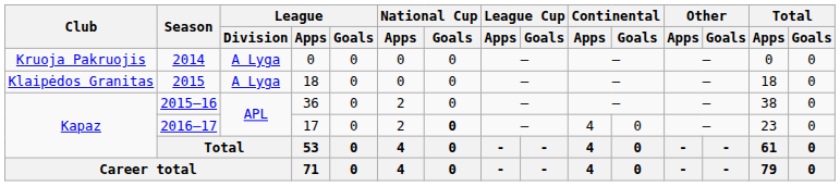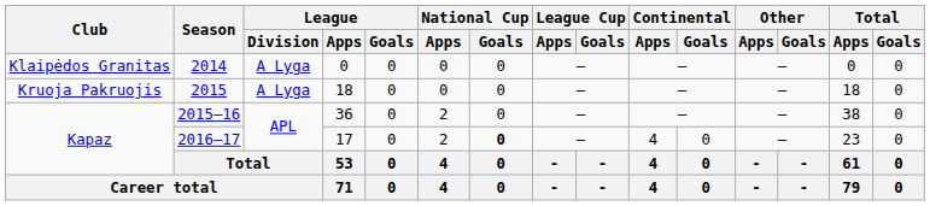 <table class="wikitable" style="text-align: center;">
 <tr>
 <th rowspan="2">Club</th>
 <th rowspan="2">Season</th>
 <th colspan="3">League</th>
 <th colspan="2">National Cup</th>
 <th colspan="2">League Cup</th>
 <th colspan="2">Continental</th>
 <th colspan="2">Other</th>
 <th colspan="2">Total</th>
 </tr>
 <tr>
 <th>Division</th>
 <th>Apps</th>
 <th>Goals</th>
 <th>Apps</th>
 <th>Goals</th>
 <th>Apps</th>
 <th>Goals</th>
 <th>Apps</th>
 <th>Goals</th>
 <th>Apps</th>
 <th>Goals</th>
 <th>Apps</th>
 <th>Goals</th>
 </tr>
 <tr>
-<td valign="center"><a href='#'>Kruoja Pakruojis</a></td>
+<td valign="center"><a href='#'>Klaipėdos Granitas</a></td>
 <td><a href='#'>2014</a></td>
 <td><a href='#'>A Lyga</a></td>
 <td>0</td>
 <td>0</td>
 <td>0</td>
 <td>0</td>
 <td colspan="2">–</td>
 <td colspan="2">–</td>
 <td colspan="2">–</td>
 <td>0</td>
 <td>0</td>
 </tr>
 <tr>
-<td valign="center"><a href='#'>Klaipėdos Granitas</a></td>
+<td valign="center"><a href='#'>Kruoja Pakruojis</a></td>
 <td><a href='#'>2015</a></td>
 <td><a href='#'>A Lyga</a></td>
 <td>18</td>
 <td>0</td>
 <td>0</td>
 <td>0</td>
 <td colspan="2">–</td>
 <td colspan="2">–</td>
 <td colspan="2">–</td>
 <td>18</td>
 <td>0</td>
 </tr>
 <tr>
 <td rowspan="3" valign="center"><a href='#'>Kapaz</a></td>
 <td><a href='#'>2015–16</a></td>
 <td rowspan="2" valign="center"><a href='#'>APL</a></td>
 <td>36</td>
 <td>0</td>
 <td>2</td>
 <td>0</td>
 <td colspan="2">–</td>
 <td colspan="2">–</td>
 <td colspan="2">–</td>
 <td>38</td>
 <td>0</td>
 </tr>
 <tr>
 <td><a href='#'>2016–17</a></td>
 <td>17</td>
 <td>0</td>
 <td>2</td>
 <td><strong>0</strong></td>
 <td colspan="2">–</td>
 <td>4</td>
 <td>0</td>
 <td colspan="2">–</td>
 <td>23</td>
 <td>0</td>
 </tr>
 <tr>
 <th colspan="2">Total</th>
 <th>53</th>
 <th>0</th>
 <th>4</th>
 <th>0</th>
 <th>-</th>
 <th>-</th>
 <th>4</th>
 <th>0</th>
 <th>-</th>
 <th>-</th>
 <th>61</th>
 <th>0</th>
 </tr>
 <tr>
 <th colspan="3">Career total</th>
 <th>71</th>
 <th>0</th>
 <th>4</th>
 <th>0</th>
 <th>-</th>
 <th>-</th>
 <th>4</th>
 <th>0</th>
 <th>-</th>
 <th>-</th>
 <th>79</th>
 <th>0</th>
 </tr>
 </table>
